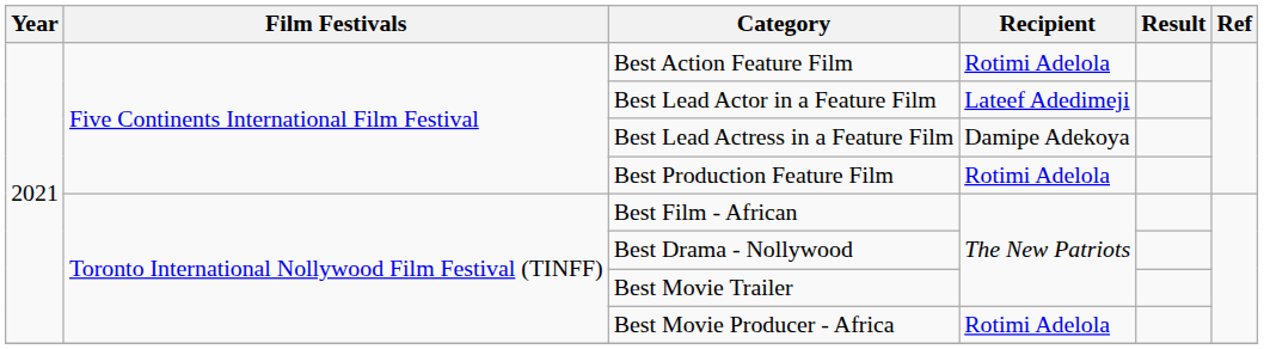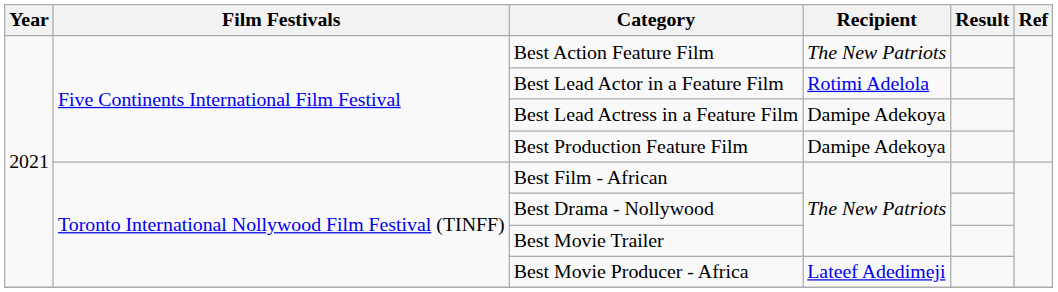 <table class="wikitable plainrowheaders sortable">
 <tr>
 <th>Year</th>
 <th scope="col">Film Festivals</th>
 <th scope="col">Category</th>
 <th scope="col">Recipient</th>
 <th scope="col">Result</th>
 <th>Ref</th>
 </tr>
 <tr>
 <td rowspan="8">2021</td>
 <td rowspan="4"><a href='#'>Five Continents International Film Festival</a></td>
 <td>Best Action Feature Film</td>
-<td><a href='#'>Rotimi Adelola</a></td>
+<td><em>The New Patriots</em></td>
 <td></td>
 <td rowspan="4"></td>
 </tr>
 <tr>
 <td>Best Lead Actor in a Feature Film</td>
-<td><a href='#'>Lateef Adedimeji</a></td>
+<td><a href='#'>Rotimi Adelola</a></td>
 <td></td>
 </tr>
 <tr>
 <td>Best Lead Actress in a Feature Film</td>
 <td>Damipe Adekoya</td>
 <td></td>
 </tr>
 <tr>
 <td>Best Production Feature Film</td>
-<td><a href='#'>Rotimi Adelola</a></td>
+<td>Damipe Adekoya</td>
 <td></td>
 </tr>
 <tr>
 <td rowspan="4"><a href='#'>Toronto International Nollywood Film Festival</a> (TINFF)</td>
 <td>Best Film - African</td>
 <td rowspan="3"><em>The New Patriots</em></td>
 <td></td>
 <td rowspan="4"></td>
 </tr>
 <tr>
 <td>Best Drama - Nollywood</td>
 <td></td>
 </tr>
 <tr>
 <td>Best Movie Trailer</td>
 <td></td>
 </tr>
 <tr>
 <td>Best Movie Producer - Africa</td>
-<td><a href='#'>Rotimi Adelola</a></td>
+<td><a href='#'>Lateef Adedimeji</a></td>
 <td></td>
 </tr>
 <tr>
 </tr>
 </table>
